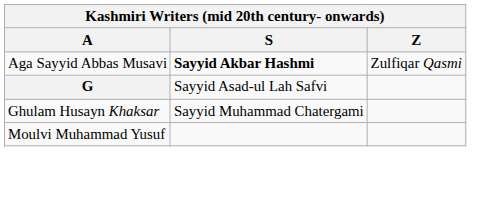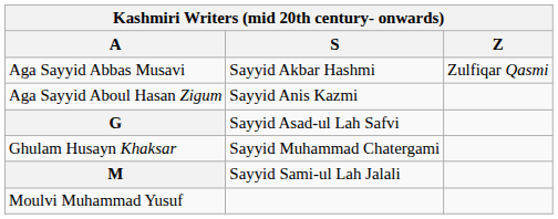 <table class="wikitable">
 <tr>
 <th colspan="3">Kashmiri <em></em> Writers (mid 20th century- onwards)</th>
 </tr>
 <tr>
 <th><strong>A</strong></th>
 <th><strong>S</strong></th>
 <th><strong>Z</strong></th>
 </tr>
 <tr>
 <td>Aga Sayyid Abbas Musavi</td>
-<td><strong>Sayyid Akbar Hashmi</strong></td>
+<td>Sayyid Akbar Hashmi</td>
 <td>Zulfiqar <em>Qasmi</em></td>
+</tr>
+<tr>
+<td>Aga Sayyid Aboul Hasan <em>Zigum</em></td>
+<td>Sayyid Anis Kazmi</td>
+<td></td>
 </tr>
 <tr>
 <th>G</th>
 <td>Sayyid Asad-ul Lah Safvi</td>
 <td></td>
 </tr>
 <tr>
 <td>Ghulam Husayn <em>Khaksar</em></td>
 <td>Sayyid Muhammad Chatergami</td>
 <td></td>
 </tr>
 <tr>
+<th>M</th>
+<td>Sayyid Sami-ul Lah Jalali</td>
+<td></td>
+</tr>
+<tr>
 <td>Moulvi Muhammad Yusuf</td>
 <td></td>
 <td></td>
 </tr>
 </table>
